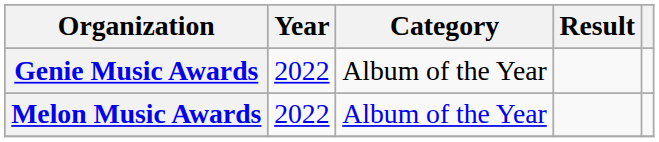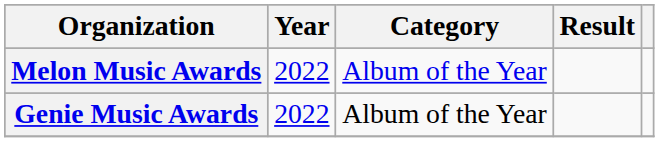 <table class="wikitable plainrowheaders sortable">
 <tr>
 <th>Organization</th>
 <th>Year</th>
 <th>Category</th>
 <th>Result</th>
 <th class="unsortable"></th>
 </tr>
 <tr>
+<th scope="row"><a href='#'>Melon Music Awards</a></th>
+<td style="text-align:center"><a href='#'>2022</a></td>
+<td><a href='#'>Album of the Year</a></td>
+<td></td>
+<td style="text-align:center"></td>
+</tr>
+<tr>
 <th scope="row"><a href='#'>Genie Music Awards</a></th>
 <td style="text-align:center"><a href='#'>2022</a></td>
 <td>Album of the Year</td>
 <td></td>
 <td style="text-align:center"></td>
 </tr>
 <tr>
-<th scope="row"><a href='#'>Melon Music Awards</a></th>
-<td style="text-align:center"><a href='#'>2022</a></td>
-<td><a href='#'>Album of the Year</a></td>
-<td></td>
-<td style="text-align:center"></td>
-</tr>
-<tr>
 </tr>
 </table>
